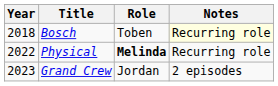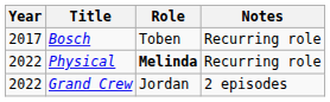 <table class="wikitable sortable">
 <tr>
 <th>Year</th>
 <th>Title</th>
 <th>Role</th>
 <th>Notes</th>
 </tr>
 <tr>
-<td>2018</td>
+<td>2017</td>
 <td><em><a href='#'>Bosch</a></em></td>
 <td>Toben</td>
-<td style="background: lightyellow;">Recurring role</td>
+<td>Recurring role</td>
 </tr>
 <tr>
 <td>2022</td>
 <td><em><a href='#'>Physical</a></em></td>
 <td><strong>Melinda</strong></td>
 <td>Recurring role</td>
 </tr>
 <tr>
-<td>2023</td>
+<td>2022</td>
 <td><em><a href='#'>Grand Crew</a></em></td>
 <td>Jordan</td>
 <td>2 episodes</td>
 </tr>
 </table>
